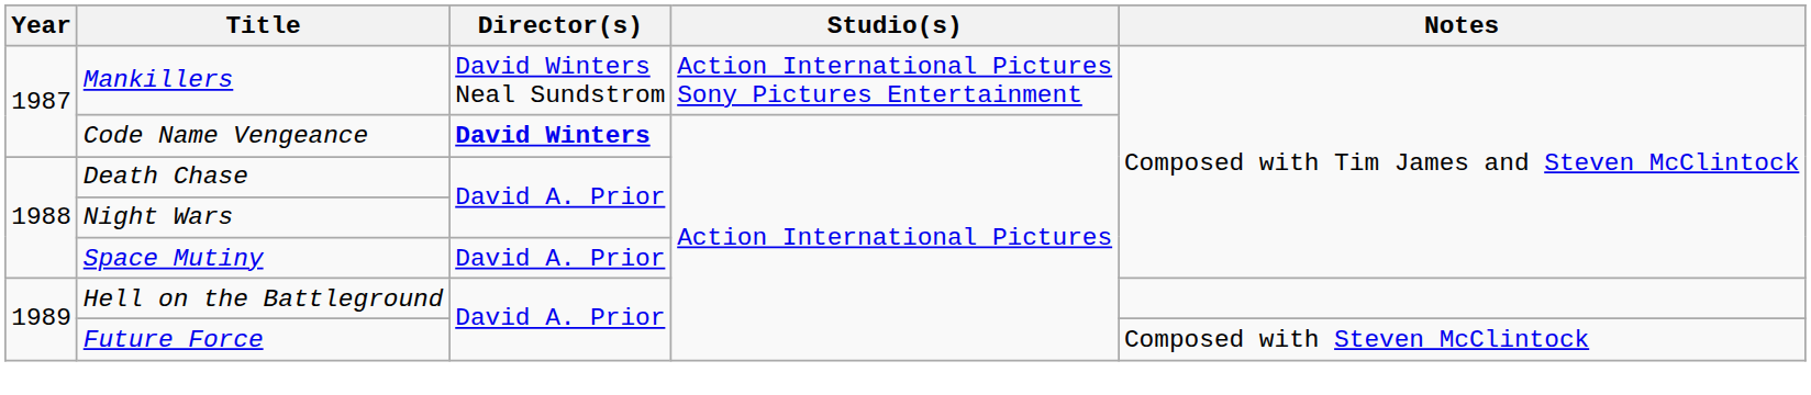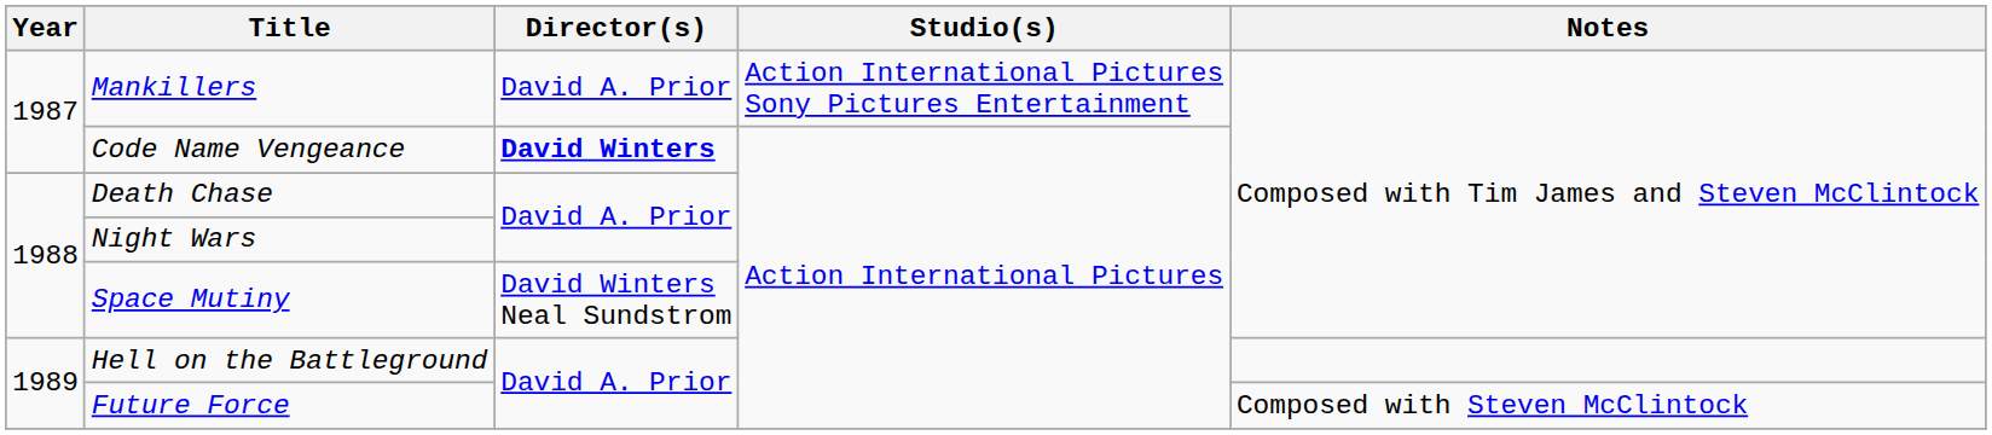 <table class="wikitable">
 <tr>
 <th>Year</th>
 <th>Title</th>
 <th>Director(s)</th>
 <th>Studio(s)</th>
 <th>Notes</th>
 </tr>
 <tr>
 <td rowspan="2">1987</td>
 <td><em><a href='#'>Mankillers</a></em></td>
-<td><a href='#'>David Winters</a><br>Neal Sundstrom</td>
+<td><a href='#'>David A. Prior</a></td>
 <td><a href='#'>Action International Pictures</a><br><a href='#'>Sony Pictures Entertainment</a></td>
 <td rowspan="5">Composed with Tim James and <a href='#'>Steven McClintock</a></td>
 </tr>
 <tr>
 <td><em>Code Name Vengeance</em></td>
 <td><strong><a href='#'>David Winters</a></strong></td>
 <td rowspan="6"><a href='#'>Action International Pictures</a></td>
 </tr>
 <tr>
 <td rowspan="3">1988</td>
 <td><em>Death Chase</em></td>
 <td rowspan="2"><a href='#'>David A. Prior</a></td>
 </tr>
 <tr>
 <td><em>Night Wars</em></td>
 </tr>
 <tr>
 <td><em><a href='#'>Space Mutiny</a></em></td>
-<td><a href='#'>David A. Prior</a></td>
+<td><a href='#'>David Winters</a><br>Neal Sundstrom</td>
 </tr>
 <tr>
 <td rowspan="2">1989</td>
 <td><em>Hell on the Battleground</em></td>
 <td rowspan="2"><a href='#'>David A. Prior</a></td>
 <td></td>
 </tr>
 <tr>
 <td><em><a href='#'>Future Force</a></em></td>
 <td>Composed with <a href='#'>Steven McClintock</a></td>
 </tr>
 </table>
